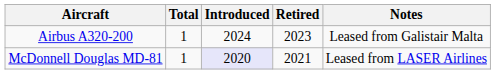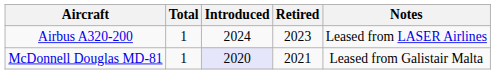 <table class="wikitable" style="margin:0.5em auto; text-align:center">
 <tr>
 <th>Aircraft</th>
 <th>Total</th>
 <th>Introduced</th>
 <th>Retired</th>
 <th>Notes</th>
 </tr>
 <tr>
 <td><a href='#'>Airbus A320-200</a></td>
 <td>1</td>
 <td>2024</td>
 <td>2023</td>
-<td>Leased from Galistair Malta</td>
+<td>Leased from <a href='#'>LASER Airlines</a></td>
 </tr>
 <tr>
 <td><a href='#'>McDonnell Douglas MD-81</a></td>
 <td>1</td>
 <td style="background: lavender;">2020</td>
 <td>2021</td>
-<td>Leased from <a href='#'>LASER Airlines</a></td>
+<td>Leased from Galistair Malta</td>
 </tr>
 </table>
